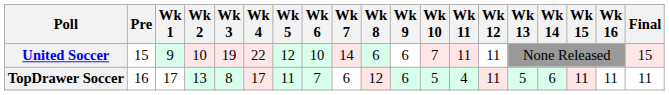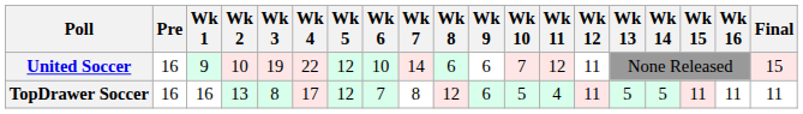 <table class="wikitable" style="white-space:nowrap;text-align:center;">
 <tr>
 <th>Poll</th>
 <th>Pre</th>
 <th>Wk<br>1</th>
 <th>Wk<br>2</th>
 <th>Wk<br>3</th>
 <th>Wk<br>4</th>
 <th>Wk<br>5</th>
 <th>Wk<br>6</th>
 <th>Wk<br>7</th>
 <th>Wk<br>8</th>
 <th>Wk<br>9</th>
 <th>Wk<br>10</th>
 <th>Wk<br>11</th>
 <th>Wk<br>12</th>
 <th>Wk<br>13</th>
 <th>Wk<br>14</th>
 <th>Wk<br>15</th>
 <th>Wk<br>16</th>
 <th>Final<br></th>
 </tr>
 <tr>
 <th><a href='#'>United Soccer</a></th>
-<td style="background:#FFFFFF;">15</td>
+<td style="background:#FFFFFF;">16</td>
 <td style="background:#D8FFEB;">9</td>
 <td style="background:#FFE6E6;">10</td>
 <td style="background:#FFE6E6;">19</td>
 <td style="background:#FFE6E6;">22</td>
 <td style="background:#D8FFEB;">12</td>
 <td style="background:#D8FFEB;">10</td>
 <td style="background:#FFE6E6;">14</td>
 <td style="background:#D8FFEB;">6</td>
 <td style="background:#FFFFFF;">6</td>
 <td style="background:#FFE6E6;">7</td>
-<td style="background:#FFE6E6;">11</td>
+<td style="background:#FFE6E6;">12</td>
 <td style="background:#FFFFFF;">11</td>
 <td colspan=4 style="background:#999;">None Released</td>
 <td style="background:#FFE6E6;">15</td>
 </tr>
 <tr>
 <th>TopDrawer Soccer </th>
 <td style="background:#FFFFFF;">16</td>
-<td style="background:#FFFFFF;">17</td>
+<td style="background:#FFFFFF;">16</td>
 <td style="background:#D8FFEB;">13</td>
 <td style="background:#D8FFEB;">8</td>
 <td style="background:#FFE6E6;">17</td>
-<td style="background:#D8FFEB;">11</td>
+<td style="background:#D8FFEB;">12</td>
 <td style="background:#D8FFEB;">7</td>
-<td style="background:#FFFFFF;">6</td>
+<td style="background:#FFFFFF;">8</td>
 <td style="background:#FFE6E6;">12</td>
 <td style="background:#D8FFEB;">6</td>
 <td style="background:#D8FFEB;">5</td>
 <td style="background:#D8FFEB;">4</td>
 <td style="background:#FFE6E6;">11</td>
 <td style="background:#D8FFEB;">5</td>
-<td style="background:#D8FFEB;">6</td>
+<td style="background:#D8FFEB;">5</td>
 <td style="background:#FFE6E6;">11</td>
 <td style="background:#FFFFFF;">11</td>
 <td style="background:#FFFFFF;">11</td>
 </tr>
 </table>
